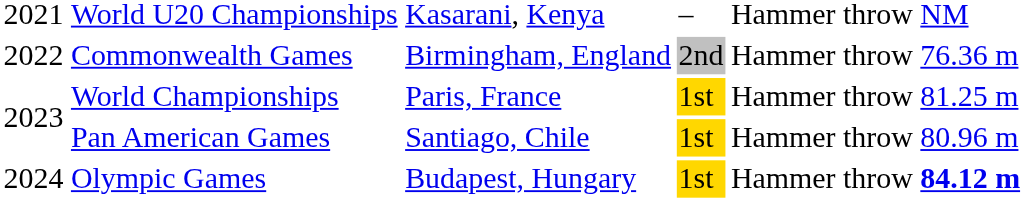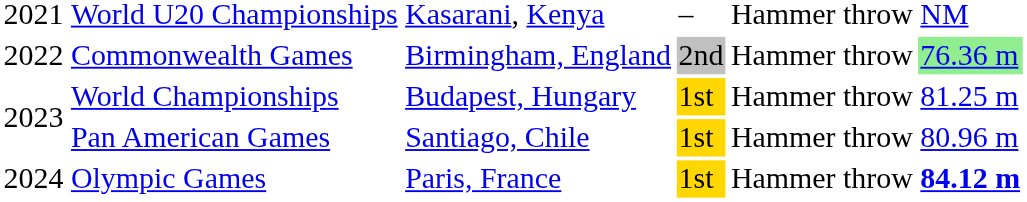 <table>
 <tr>
 <td rowspan=1>2021</td>
 <td><a href='#'>World U20 Championships</a></td>
 <td><a href='#'>Kasarani</a>, <a href='#'>Kenya</a></td>
 <td>–</td>
 <td>Hammer throw</td>
 <td><a href='#'>NM</a></td>
 </tr>
 <tr>
 <td rowspan=1>2022</td>
 <td><a href='#'>Commonwealth Games</a></td>
 <td><a href='#'>Birmingham, England</a></td>
 <td bgcolor=silver>2nd</td>
 <td>Hammer throw</td>
-<td><a href='#'>76.36 m</a></td>
+<td style="background: lightgreen;"><a href='#'>76.36 m</a></td>
 </tr>
 <tr>
 <td rowspan=2>2023</td>
 <td><a href='#'>World Championships</a></td>
-<td><a href='#'>Paris, France</a></td>
+<td><a href='#'>Budapest, Hungary</a></td>
 <td bgcolor=gold>1st</td>
 <td>Hammer throw</td>
 <td><a href='#'>81.25 m</a></td>
 </tr>
 <tr>
 <td><a href='#'>Pan American Games</a></td>
 <td><a href='#'>Santiago, Chile</a></td>
 <td bgcolor=gold>1st</td>
 <td>Hammer throw</td>
 <td><a href='#'>80.96 m</a></td>
 </tr>
 <tr>
 <td>2024</td>
 <td><a href='#'>Olympic Games</a></td>
-<td><a href='#'>Budapest, Hungary</a></td>
+<td><a href='#'>Paris, France</a></td>
 <td bgcolor=gold>1st</td>
 <td>Hammer throw</td>
 <td><strong><a href='#'>84.12 m</a></strong></td>
 </tr>
 </table>
